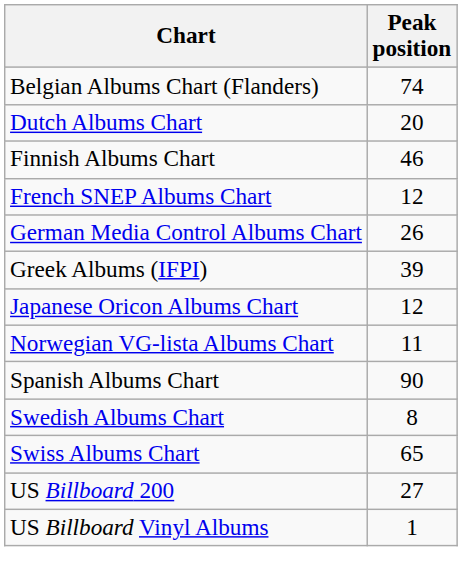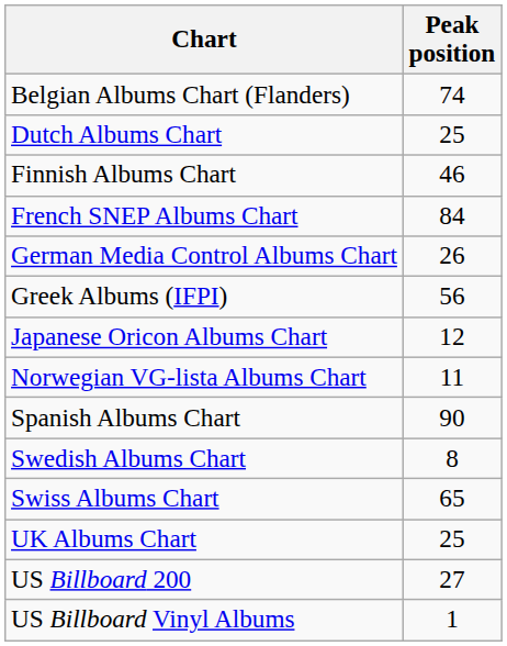 <table class="wikitable sortable" style="text-align:center;">
 <tr>
 <th>Chart</th>
 <th>Peak<br>position</th>
 </tr>
 <tr>
 <td align="left">Belgian Albums Chart (Flanders)</td>
 <td>74</td>
 </tr>
 <tr>
 <td align="left"><a href='#'>Dutch Albums Chart</a></td>
-<td>20</td>
+<td>25</td>
 </tr>
 <tr>
 <td align="left">Finnish Albums Chart</td>
 <td>46</td>
 </tr>
 <tr>
 <td align="left"><a href='#'>French SNEP Albums Chart</a></td>
-<td>12</td>
+<td>84</td>
 </tr>
 <tr>
 <td align="left"><a href='#'>German Media Control Albums Chart</a></td>
 <td>26</td>
 </tr>
 <tr>
 <td align="left">Greek Albums (<a href='#'>IFPI</a>)</td>
-<td>39</td>
+<td>56</td>
 </tr>
 <tr>
 <td align="left"><a href='#'>Japanese Oricon Albums Chart</a></td>
 <td>12</td>
 </tr>
 <tr>
 <td align="left"><a href='#'>Norwegian VG-lista Albums Chart</a></td>
 <td>11</td>
 </tr>
 <tr>
 <td align="left">Spanish Albums Chart</td>
 <td>90</td>
 </tr>
 <tr>
 <td align="left"><a href='#'>Swedish Albums Chart</a></td>
 <td>8</td>
 </tr>
 <tr>
 <td align="left"><a href='#'>Swiss Albums Chart</a></td>
 <td>65</td>
 </tr>
 <tr>
+<td align="left"><a href='#'>UK Albums Chart</a></td>
+<td>25</td>
+</tr>
+<tr>
 <td align="left">US <a href='#'><em>Billboard</em> 200</a></td>
 <td>27</td>
 </tr>
 <tr>
 <td align="left">US <em>Billboard</em> <a href='#'>Vinyl Albums</a></td>
 <td>1</td>
 </tr>
 </table>
